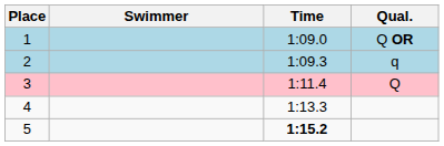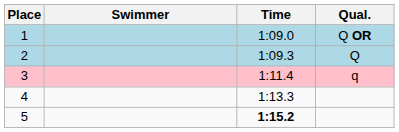 <table class=wikitable style="text-align:center">
 <tr>
 <th>Place</th>
 <th width=230>Swimmer</th>
 <th width=90>Time</th>
 <th width=90>Qual.</th>
 </tr>
 <tr bgcolor=lightblue>
 <td>1</td>
 <td align=left></td>
 <td>1:09.0</td>
 <td>Q <strong>OR</strong></td>
 </tr>
 <tr bgcolor=lightblue>
 <td>2</td>
 <td align=left></td>
 <td>1:09.3</td>
-<td>q</td>
+<td>Q</td>
 </tr>
 <tr bgcolor=pink>
 <td>3</td>
 <td align=left></td>
 <td>1:11.4</td>
-<td>Q</td>
+<td>q</td>
 </tr>
 <tr>
 <td>4</td>
 <td align=left></td>
 <td>1:13.3</td>
 <td></td>
 </tr>
 <tr>
 <td>5</td>
 <td align=left></td>
 <td><strong>1:15.2</strong></td>
 <td></td>
 </tr>
 </table>
